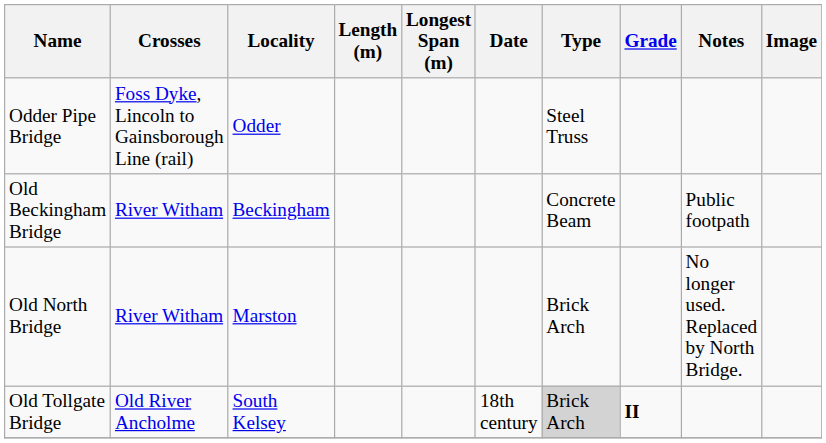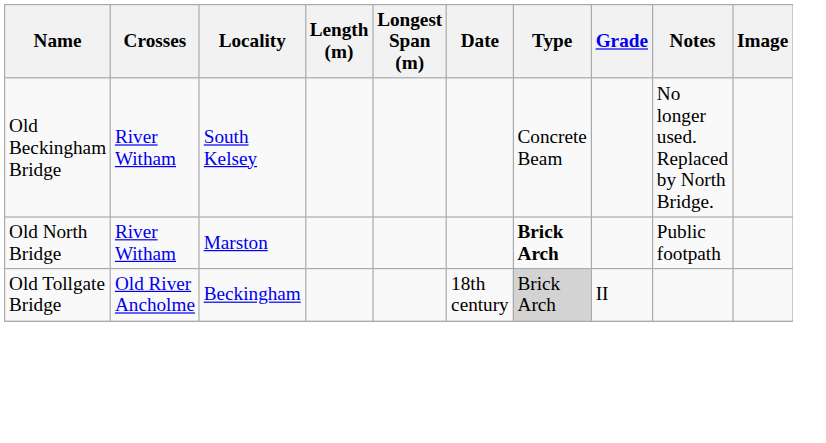 <table class="wikitable sortable">
 <tr>
 <th>Name</th>
 <th>Crosses</th>
 <th>Locality</th>
 <th>Length (m)</th>
 <th>Longest Span (m)</th>
 <th>Date</th>
 <th>Type</th>
 <th><a href='#'>Grade</a></th>
 <th class="unsortable">Notes</th>
 <th class="unsortable">Image</th>
 </tr>
 <tr>
-<td>Odder Pipe Bridge</td>
-<td><a href='#'>Foss Dyke</a>, Lincoln to Gainsborough Line (rail)</td>
-<td><a href='#'>Odder</a></td>
-<td></td>
-<td></td>
-<td></td>
-<td>Steel Truss</td>
-<td></td>
-<td></td>
-<td></td>
-</tr>
-<tr>
 <td>Old Beckingham Bridge</td>
 <td><a href='#'>River Witham</a></td>
-<td><a href='#'>Beckingham</a></td>
+<td><a href='#'>South Kelsey</a></td>
 <td></td>
 <td></td>
 <td></td>
 <td>Concrete Beam</td>
 <td></td>
-<td>Public footpath</td>
+<td>No longer used. Replaced by North Bridge.</td>
 <td></td>
 </tr>
 <tr>
 <td>Old North Bridge</td>
 <td><a href='#'>River Witham</a></td>
 <td><a href='#'>Marston</a></td>
 <td></td>
 <td></td>
 <td></td>
-<td>Brick Arch</td>
+<td><strong>Brick Arch</strong></td>
 <td></td>
-<td>No longer used. Replaced by North Bridge.</td>
+<td>Public footpath</td>
 <td></td>
 </tr>
 <tr>
 <td>Old Tollgate Bridge</td>
 <td><a href='#'>Old River Ancholme</a></td>
-<td><a href='#'>South Kelsey</a></td>
+<td><a href='#'>Beckingham</a></td>
 <td></td>
 <td></td>
 <td>18th century</td>
 <td style="background: lightgrey;">Brick Arch</td>
-<td><strong>II</strong></td>
+<td>II</td>
 <td></td>
 <td></td>
 </tr>
 <tr>
 </tr>
 </table>
